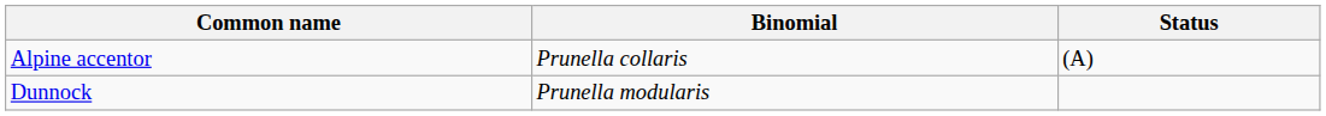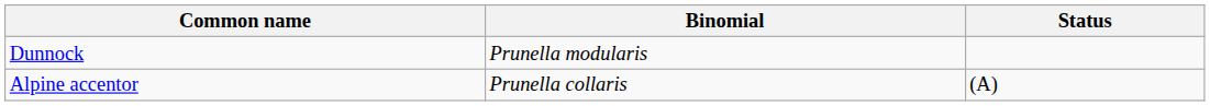 <table style="width:60%;" class="wikitable">
 <tr>
 <th width=40%>Common name</th>
 <th width=40%>Binomial</th>
 <th width=20%>Status</th>
 </tr>
 <tr>
+<td><a href='#'>Dunnock</a></td>
+<td><em>Prunella modularis</em></td>
+<td></td>
+</tr>
+<tr>
 <td><a href='#'>Alpine accentor</a></td>
 <td><em>Prunella collaris</em></td>
 <td>(A)</td>
 </tr>
-<tr>
-<td><a href='#'>Dunnock</a></td>
-<td><em>Prunella modularis</em></td>
-<td></td>
-</tr>
 </table>
